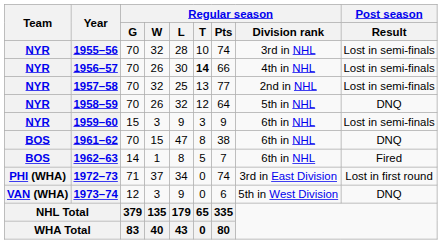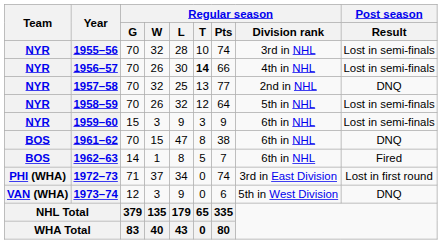 <table class="wikitable" style="font-size: 95%; text-align:center;">
 <tr>
 <th rowspan="2">Team</th>
 <th rowspan="2">Year</th>
 <th colspan="6"><a href='#'>Regular season</a></th>
 <th colspan="1"><a href='#'>Post season</a></th>
 </tr>
 <tr>
 <th>G</th>
 <th>W</th>
 <th>L</th>
 <th>T</th>
 <th>Pts</th>
 <th>Division rank</th>
 <th>Result</th>
 </tr>
 <tr>
 <th><a href='#'>NYR</a></th>
 <th><a href='#'>1955–56</a></th>
 <td>70</td>
 <td>32</td>
 <td>28</td>
 <td>10</td>
 <td>74</td>
 <td>3rd in <a href='#'>NHL</a></td>
 <td>Lost in semi-finals</td>
 </tr>
 <tr>
 <th><a href='#'>NYR</a></th>
 <th><a href='#'>1956–57</a></th>
 <td>70</td>
 <td>26</td>
 <td>30</td>
 <td><strong>14</strong></td>
 <td>66</td>
 <td>4th in <a href='#'>NHL</a></td>
 <td>Lost in semi-finals</td>
 </tr>
 <tr>
 <th><a href='#'>NYR</a></th>
 <th><a href='#'>1957–58</a></th>
 <td>70</td>
 <td>32</td>
 <td>25</td>
 <td>13</td>
 <td>77</td>
 <td>2nd in <a href='#'>NHL</a></td>
-<td>Lost in semi-finals</td>
+<td>DNQ</td>
 </tr>
 <tr>
 <th><a href='#'>NYR</a></th>
 <th><a href='#'>1958–59</a></th>
 <td>70</td>
 <td>26</td>
 <td>32</td>
 <td>12</td>
 <td>64</td>
 <td>5th in <a href='#'>NHL</a></td>
-<td>DNQ</td>
+<td>Lost in semi-finals</td>
 </tr>
 <tr>
 <th><a href='#'>NYR</a></th>
 <th><a href='#'>1959–60</a></th>
 <td>15</td>
 <td>3</td>
 <td>9</td>
 <td>3</td>
 <td>9</td>
 <td>6th in <a href='#'>NHL</a></td>
 <td>Lost in semi-finals</td>
 </tr>
 <tr>
 <th><a href='#'>BOS</a></th>
 <th><a href='#'>1961–62</a></th>
 <td>70</td>
 <td>15</td>
 <td>47</td>
 <td>8</td>
 <td>38</td>
 <td>6th in <a href='#'>NHL</a></td>
 <td>DNQ</td>
 </tr>
 <tr>
 <th><a href='#'>BOS</a></th>
 <th><a href='#'>1962–63</a></th>
 <td>14</td>
 <td>1</td>
 <td>8</td>
 <td>5</td>
 <td>7</td>
 <td>6th in <a href='#'>NHL</a></td>
 <td>Fired</td>
 </tr>
 <tr>
 <th><a href='#'>PHI</a> (WHA)</th>
 <th><a href='#'>1972–73</a></th>
 <td>71</td>
 <td>37</td>
 <td>34</td>
 <td>0</td>
 <td>74</td>
 <td>3rd in <a href='#'>East Division</a></td>
 <td>Lost in first round</td>
 </tr>
 <tr>
 <th><a href='#'>VAN</a> (WHA)</th>
 <th><a href='#'>1973–74</a></th>
 <td>12</td>
 <td>3</td>
 <td>9</td>
 <td>0</td>
 <td>6</td>
 <td>5th in <a href='#'>West Division</a></td>
 <td>DNQ</td>
 </tr>
 <tr>
 <th colspan="2">NHL Total</th>
 <th>379</th>
 <th>135</th>
 <th>179</th>
 <th>65</th>
 <th>335</th>
 </tr>
 <tr>
 <th colspan="2">WHA Total</th>
 <th>83</th>
 <th>40</th>
 <th>43</th>
 <th>0</th>
 <th>80</th>
 </tr>
 </table>
